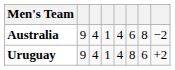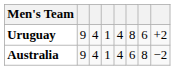 <table class="wikitable" style="text-align:center">
 <tr>
 <th>Men's Team</th>
 <th></th>
 <th></th>
 <th></th>
 <th></th>
 <th></th>
 <th></th>
 <th></th>
 </tr>
 <tr>
+<td style="background:#FFF; color:#000; text-align:left;"><strong> Uruguay</strong></td>
+<td>9</td>
+<td>4</td>
+<td>1</td>
+<td>4</td>
+<td>8</td>
+<td>6</td>
+<td>+2</td>
+</tr>
+<tr>
 <td style="background:#FFF; color:#000; text-align:left;"><strong> Australia</strong></td>
 <td>9</td>
 <td>4</td>
 <td>1</td>
 <td>4</td>
 <td>6</td>
 <td>8</td>
 <td>−2</td>
 </tr>
-<tr>
-<td style="background:#FFF; color:#000; text-align:left;"><strong> Uruguay</strong></td>
-<td>9</td>
-<td>4</td>
-<td>1</td>
-<td>4</td>
-<td>8</td>
-<td>6</td>
-<td>+2</td>
-</tr>
 </table>
